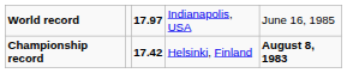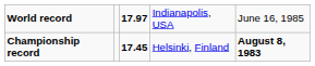 <table class="wikitable" width=75%>
 <tr>
 <td><strong>World record</strong></td>
 <td></td>
 <td><strong>17.97</strong></td>
 <td><a href='#'>Indianapolis</a>, <a href='#'>USA</a></td>
 <td>June 16, 1985</td>
 </tr>
 <tr>
 <td><strong>Championship record</strong></td>
 <td></td>
-<td><strong>17.42</strong></td>
+<td><strong>17.45</strong></td>
 <td><a href='#'>Helsinki</a>, <a href='#'>Finland</a></td>
 <td><strong>August 8, 1983</strong></td>
 </tr>
 </table>
